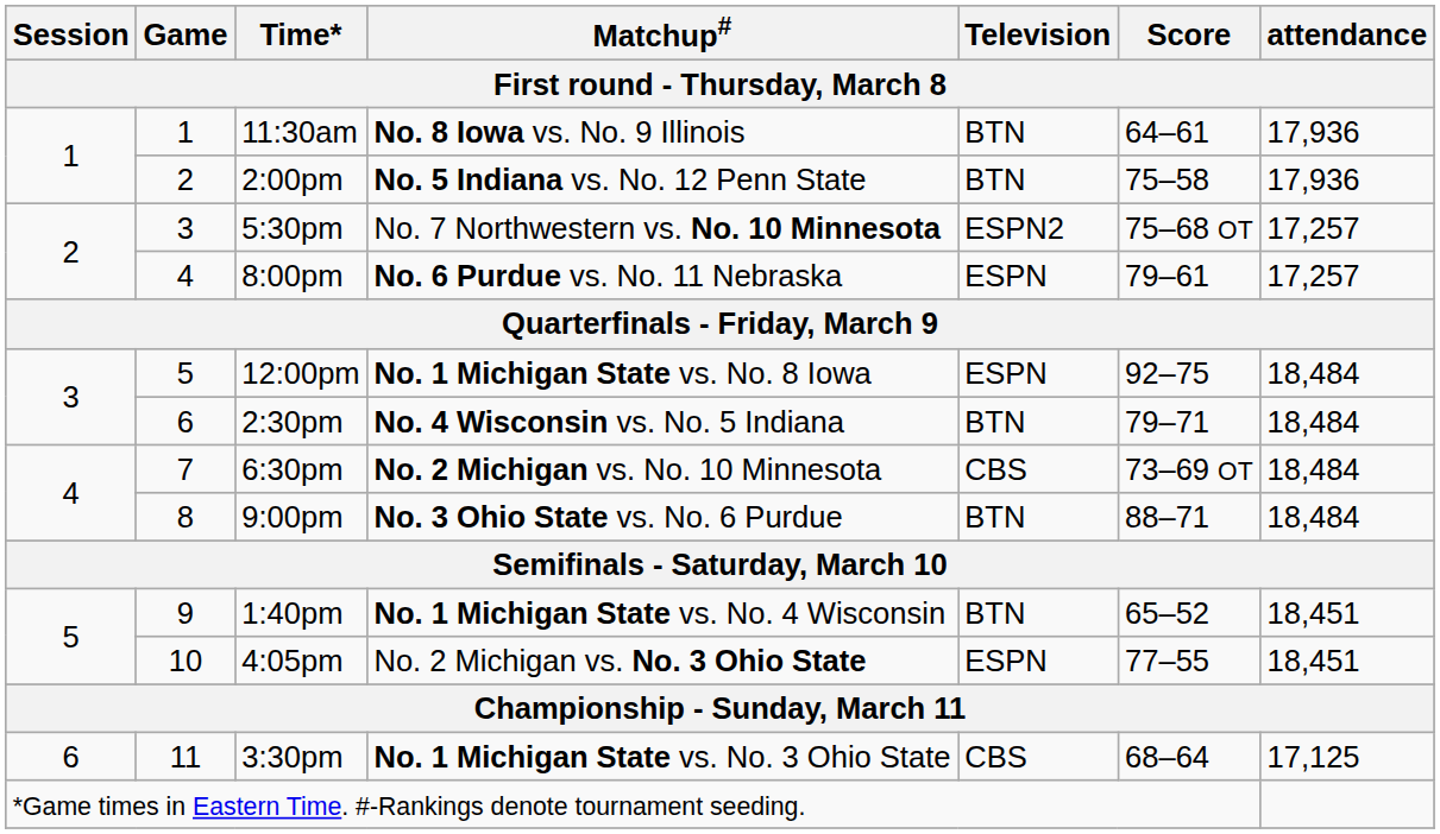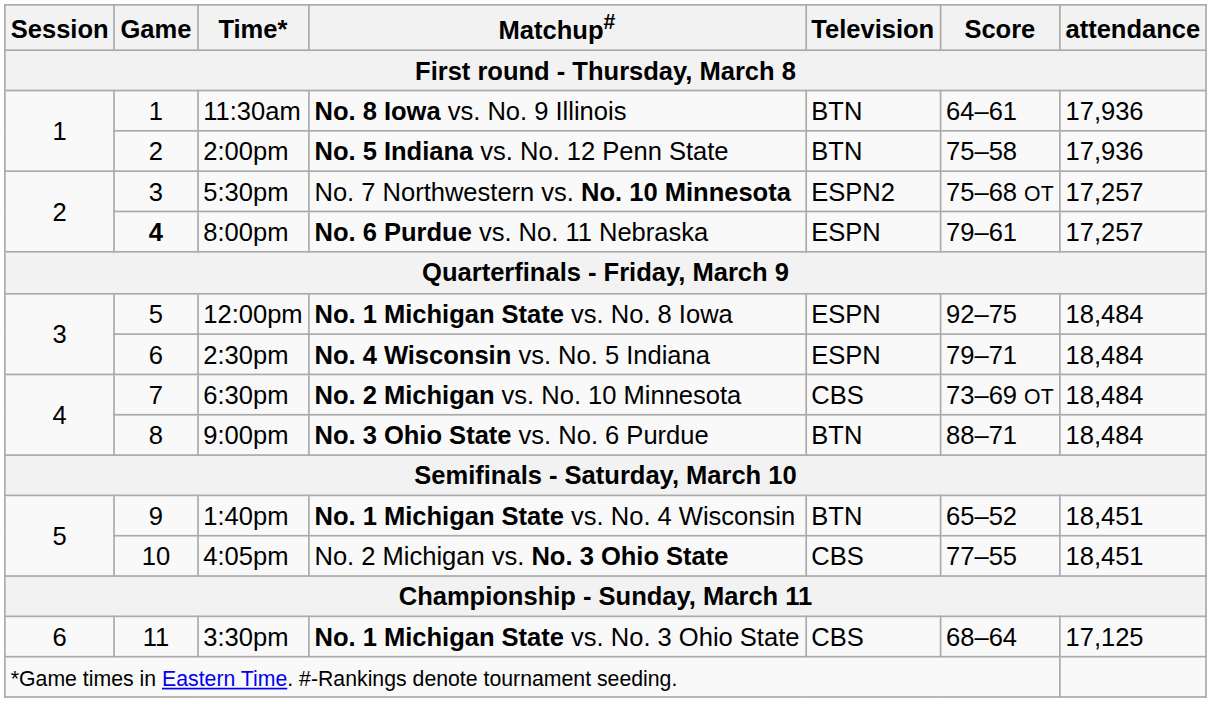 <table class="wikitable" style="font-size: 95%">
 <tr>
 <th>Session</th>
 <th>Game</th>
 <th>Time*</th>
 <th>Matchup<sup>#</sup></th>
 <th>Television</th>
 <th>Score</th>
 <th>attendance</th>
 </tr>
 <tr>
 <th colspan=7>First round - Thursday, March 8</th>
 </tr>
 <tr>
 <td rowspan=2 align=center>1</td>
 <td align=center>1</td>
 <td>11:30am</td>
 <td><strong>No. 8 Iowa</strong> vs. No. 9 Illinois</td>
 <td>BTN</td>
 <td>64–61</td>
 <td>17,936</td>
 </tr>
 <tr>
 <td align=center>2</td>
 <td>2:00pm</td>
 <td><strong>No. 5 Indiana</strong> vs. No. 12 Penn State</td>
 <td>BTN</td>
 <td>75–58</td>
 <td>17,936</td>
 </tr>
 <tr>
 <td rowspan=2 align=center>2</td>
 <td align=center>3</td>
 <td>5:30pm</td>
 <td>No. 7 Northwestern vs. <strong>No. 10 Minnesota</strong></td>
 <td>ESPN2</td>
 <td>75–68 <small>OT</small></td>
 <td>17,257</td>
 </tr>
 <tr>
-<td align=center>4</td>
+<td align=center><strong>4</strong></td>
 <td>8:00pm</td>
 <td><strong>No. 6 Purdue</strong> vs. No. 11 Nebraska</td>
 <td>ESPN</td>
 <td>79–61</td>
 <td>17,257</td>
 </tr>
 <tr>
 <th colspan=7>Quarterfinals - Friday, March 9</th>
 </tr>
 <tr>
 <td rowspan=2 align=center>3</td>
 <td align=center>5</td>
 <td>12:00pm</td>
 <td><strong>No. 1 Michigan State</strong> vs. No. 8 Iowa</td>
 <td>ESPN</td>
 <td>92–75</td>
 <td>18,484</td>
 </tr>
 <tr>
 <td align=center>6</td>
 <td>2:30pm</td>
 <td><strong>No. 4 Wisconsin</strong> vs. No. 5 Indiana</td>
-<td>BTN</td>
+<td>ESPN</td>
 <td>79–71</td>
 <td>18,484</td>
 </tr>
 <tr>
 <td rowspan=2 align=center>4</td>
 <td align=center>7</td>
 <td>6:30pm</td>
 <td><strong>No. 2 Michigan</strong> vs. No. 10 Minnesota</td>
 <td>CBS</td>
 <td>73–69 <small>OT</small></td>
 <td>18,484</td>
 </tr>
 <tr>
 <td align=center>8</td>
 <td>9:00pm</td>
 <td><strong>No. 3 Ohio State</strong> vs. No. 6 Purdue</td>
 <td>BTN</td>
 <td>88–71</td>
 <td>18,484</td>
 </tr>
 <tr>
 <th colspan=7>Semifinals - Saturday, March 10</th>
 </tr>
 <tr>
 <td rowspan=2 align=center>5</td>
 <td align=center>9</td>
 <td>1:40pm</td>
 <td><strong>No. 1 Michigan State</strong> vs. No. 4 Wisconsin</td>
 <td>BTN</td>
 <td>65–52</td>
 <td>18,451</td>
 </tr>
 <tr>
 <td align=center>10</td>
 <td>4:05pm</td>
 <td>No. 2 Michigan vs. <strong>No. 3 Ohio State</strong></td>
-<td>ESPN</td>
+<td>CBS</td>
 <td>77–55</td>
 <td>18,451</td>
 </tr>
 <tr>
 <th colspan=7>Championship - Sunday, March 11</th>
 </tr>
 <tr>
 <td align=center>6</td>
 <td align=center>11</td>
 <td>3:30pm</td>
 <td><strong>No. 1 Michigan State</strong> vs. No. 3 Ohio State</td>
 <td>CBS</td>
 <td>68–64</td>
 <td>17,125</td>
 </tr>
 <tr>
 <td colspan=6><small>*Game times in <a href='#'>Eastern Time</a>. #-Rankings denote tournament seeding.</small></td>
 </tr>
 </table>
